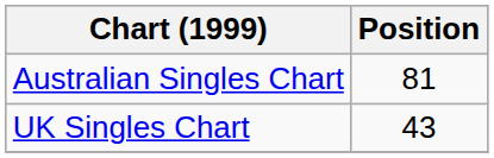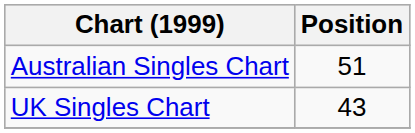 <table class="wikitable sortable">
 <tr>
 <th>Chart (1999)</th>
 <th>Position</th>
 </tr>
 <tr>
 <td align="left"><a href='#'>Australian Singles Chart</a></td>
-<td align="center">81</td>
+<td align="center">51</td>
 </tr>
 <tr>
 <td align="left"><a href='#'>UK Singles Chart</a></td>
 <td align="center">43</td>
 </tr>
 <tr>
 </tr>
 </table>
